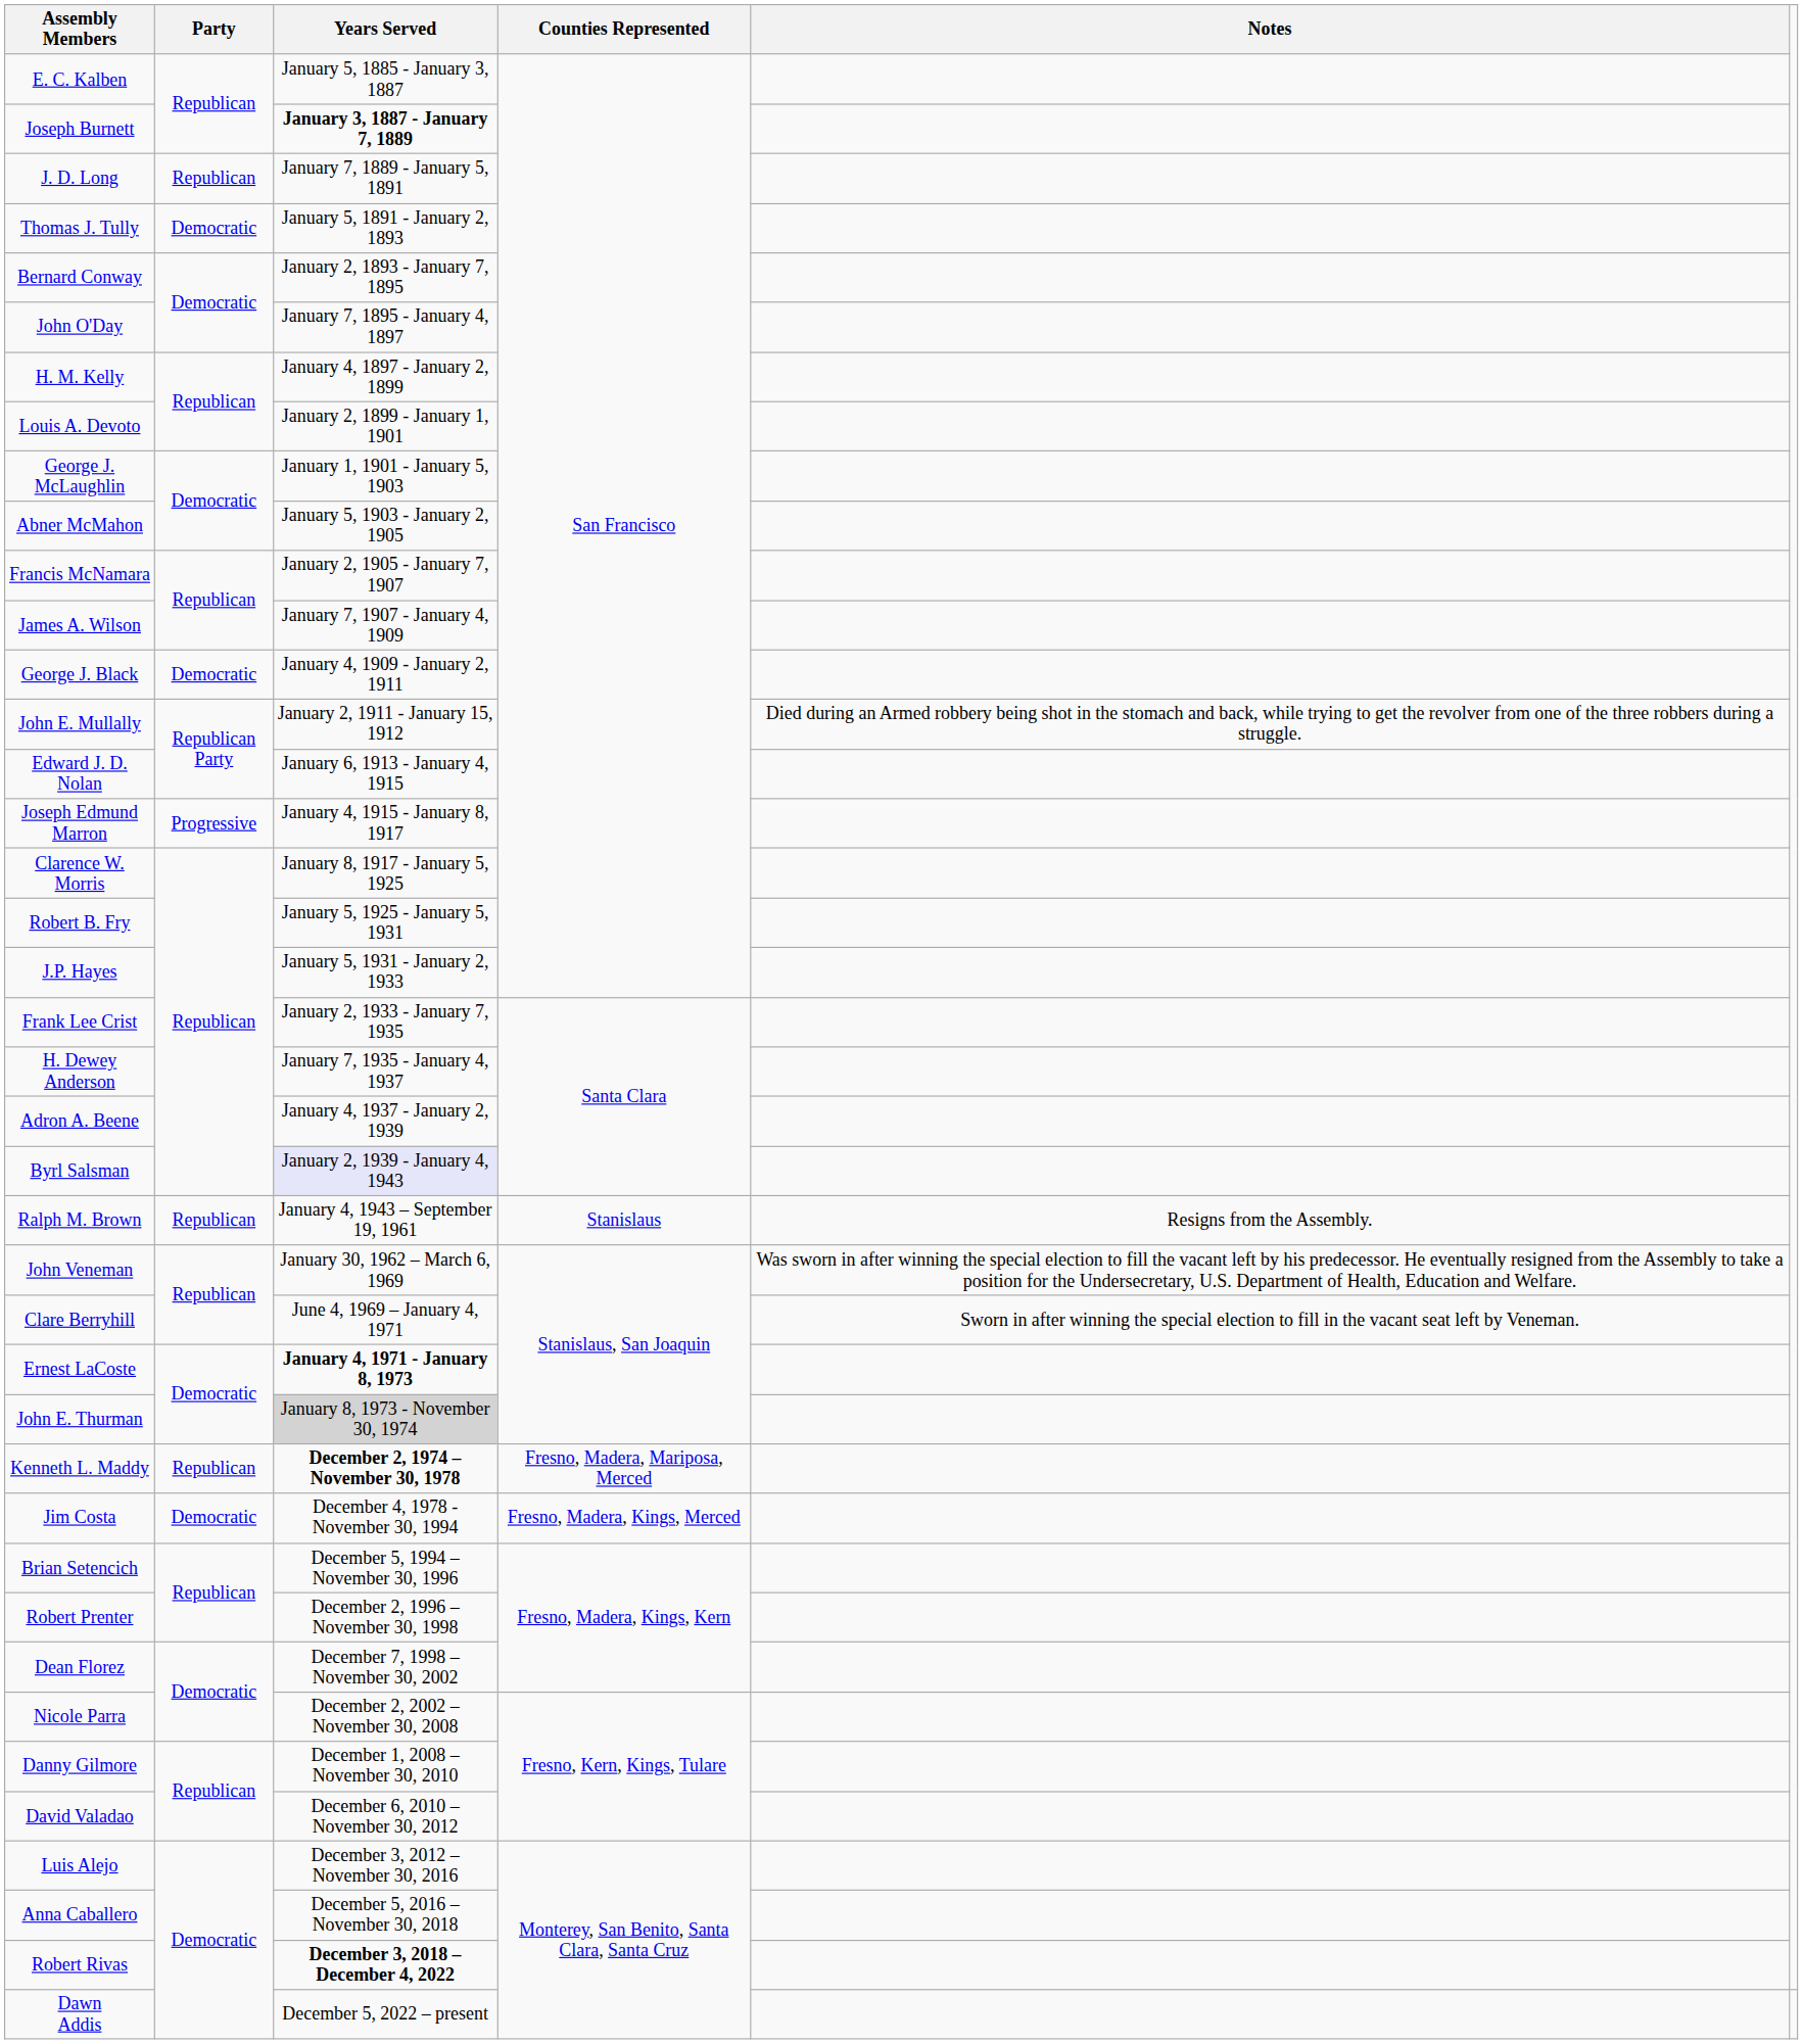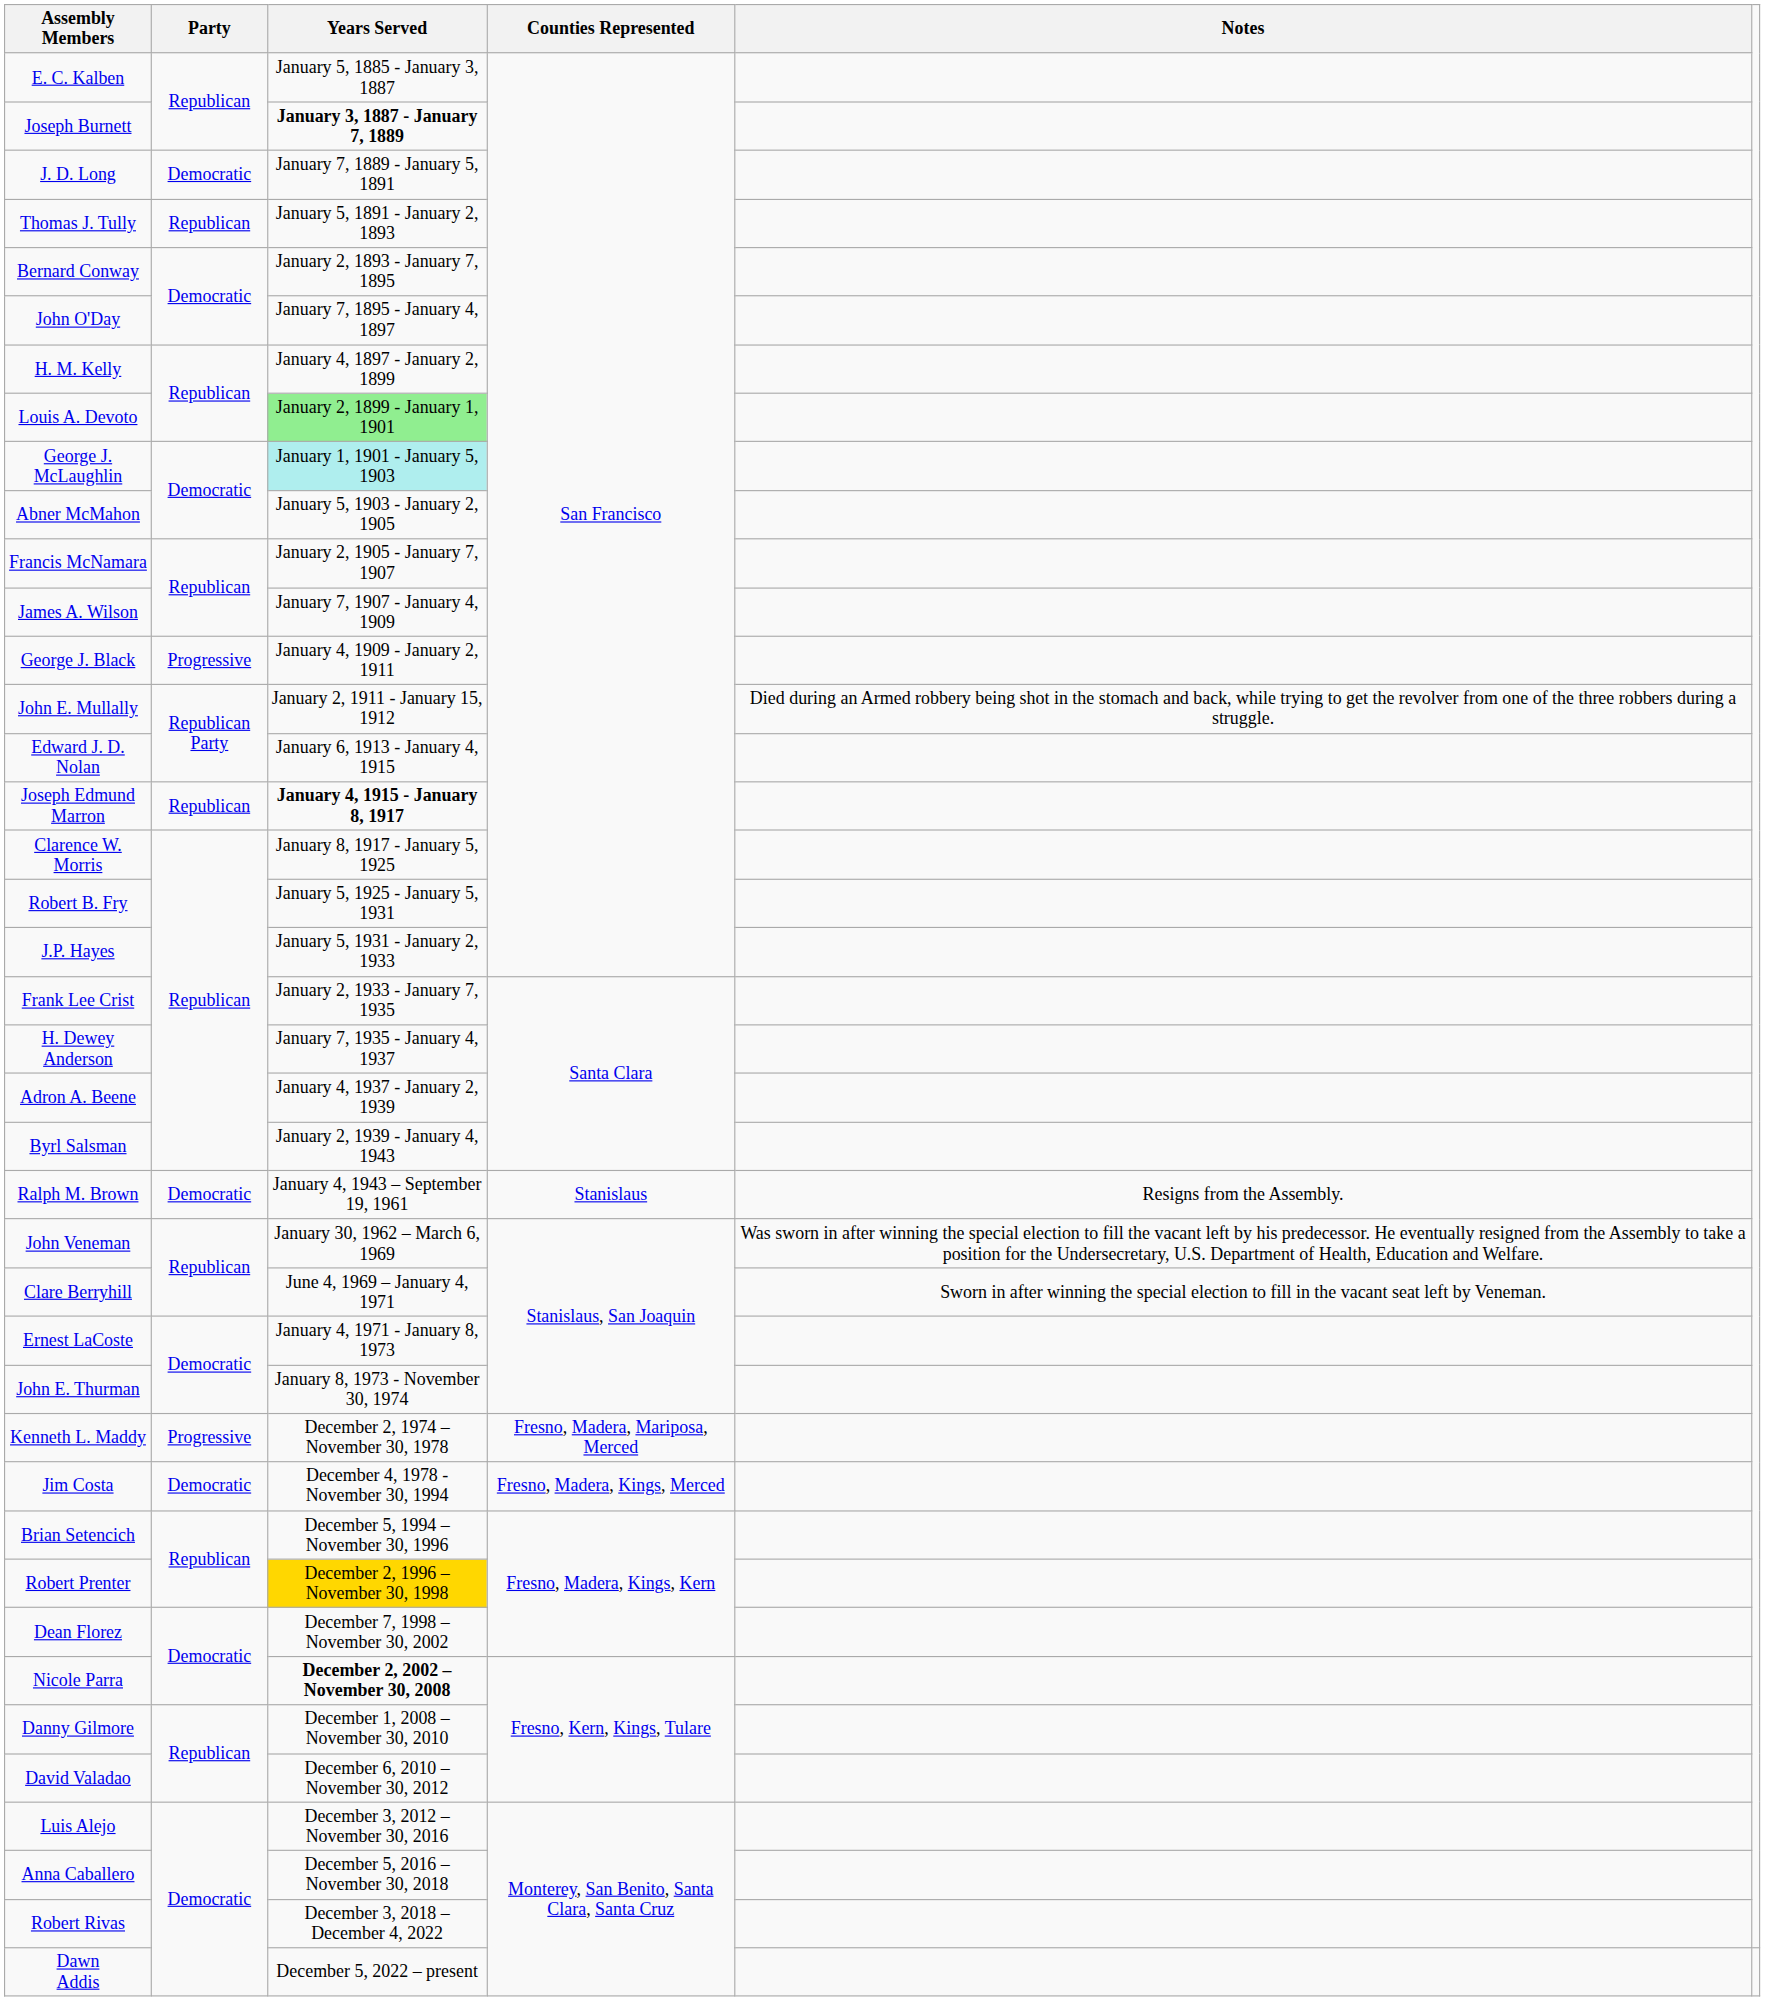 <table class=wikitable style="text-align:center">
 <tr>
 <th>Assembly Members</th>
 <th>Party</th>
 <th>Years Served</th>
 <th>Counties Represented</th>
 <th>Notes</th>
 </tr>
 <tr>
 <td><a href='#'>E. C. Kalben</a></td>
 <td rowspan=2 ><a href='#'>Republican</a></td>
 <td>January 5, 1885 - January 3, 1887</td>
 <td rowspan=19><a href='#'>San Francisco</a></td>
 <td></td>
 </tr>
 <tr>
 <td><a href='#'>Joseph Burnett</a></td>
 <td><strong>January 3, 1887 - January 7, 1889</strong></td>
 <td></td>
 </tr>
 <tr>
 <td><a href='#'>J. D. Long</a></td>
-<td><a href='#'>Republican</a></td>
+<td><a href='#'>Democratic</a></td>
 <td>January 7, 1889 - January 5, 1891</td>
 <td></td>
 </tr>
 <tr>
 <td><a href='#'>Thomas J. Tully</a></td>
-<td><a href='#'>Democratic</a></td>
+<td><a href='#'>Republican</a></td>
 <td>January 5, 1891 - January 2, 1893</td>
 <td></td>
 </tr>
 <tr>
 <td><a href='#'>Bernard Conway</a></td>
 <td rowspan=2 ><a href='#'>Democratic</a></td>
 <td>January 2, 1893 - January 7, 1895</td>
 <td></td>
 </tr>
 <tr>
 <td><a href='#'>John O'Day</a></td>
 <td>January 7, 1895 - January 4, 1897</td>
 <td></td>
 </tr>
 <tr>
 <td><a href='#'>H. M. Kelly</a></td>
 <td rowspan=2 ><a href='#'>Republican</a></td>
 <td>January 4, 1897 - January 2, 1899</td>
 <td></td>
 </tr>
 <tr>
 <td><a href='#'>Louis A. Devoto</a></td>
-<td>January 2, 1899 - January 1, 1901</td>
+<td style="background: lightgreen;">January 2, 1899 - January 1, 1901</td>
 <td></td>
 </tr>
 <tr>
 <td><a href='#'>George J. McLaughlin</a></td>
 <td rowspan=2 ><a href='#'>Democratic</a></td>
-<td>January 1, 1901 - January 5, 1903</td>
+<td style="background: paleturquoise;">January 1, 1901 - January 5, 1903</td>
 <td></td>
 </tr>
 <tr>
 <td><a href='#'>Abner McMahon</a></td>
 <td>January 5, 1903 - January 2, 1905</td>
 <td></td>
 </tr>
 <tr>
 <td><a href='#'>Francis McNamara</a></td>
 <td rowspan=2 ><a href='#'>Republican</a></td>
 <td>January 2, 1905 - January 7, 1907</td>
 <td></td>
 </tr>
 <tr>
 <td><a href='#'>James A. Wilson</a></td>
 <td>January 7, 1907 - January 4, 1909</td>
 <td></td>
 </tr>
 <tr>
 <td><a href='#'>George J. Black</a></td>
-<td><a href='#'>Democratic</a></td>
+<td><a href='#'>Progressive</a></td>
 <td>January 4, 1909 - January 2, 1911</td>
 <td></td>
 </tr>
 <tr>
 <td><a href='#'>John E. Mullally</a></td>
 <td rowspan=2 ><a href='#'>Republican Party</a></td>
 <td>January 2, 1911 - January 15, 1912</td>
 <td>Died during an Armed robbery being shot in the stomach and back, while trying to get the revolver from one of the three robbers during a struggle.</td>
 </tr>
 <tr>
 <td><a href='#'>Edward J. D. Nolan</a></td>
 <td>January 6, 1913 - January 4, 1915</td>
 <td></td>
 </tr>
 <tr>
 <td><a href='#'>Joseph Edmund Marron</a></td>
-<td><a href='#'>Progressive</a></td>
-<td>January 4, 1915 - January 8, 1917</td>
+<td><a href='#'>Republican</a></td>
+<td><strong>January 4, 1915 - January 8, 1917</strong></td>
 <td></td>
 </tr>
 <tr>
 <td><a href='#'>Clarence W. Morris</a></td>
 <td rowspan=7 ><a href='#'>Republican</a></td>
 <td>January 8, 1917 - January 5, 1925</td>
 <td></td>
 </tr>
 <tr>
 <td><a href='#'>Robert B. Fry</a></td>
 <td>January 5, 1925 - January 5, 1931</td>
 <td></td>
 </tr>
 <tr>
 <td><a href='#'>J.P. Hayes</a></td>
 <td>January 5, 1931 - January 2, 1933</td>
 <td></td>
 </tr>
 <tr>
 <td><a href='#'>Frank Lee Crist</a></td>
 <td>January 2, 1933 - January 7, 1935</td>
 <td rowspan=4><a href='#'>Santa Clara</a></td>
 <td></td>
 </tr>
 <tr>
 <td><a href='#'>H. Dewey Anderson</a></td>
 <td>January 7, 1935 - January 4, 1937</td>
 <td></td>
 </tr>
 <tr>
 <td><a href='#'>Adron A. Beene</a></td>
 <td>January 4, 1937 - January 2, 1939</td>
 <td></td>
 </tr>
 <tr>
 <td><a href='#'>Byrl Salsman</a></td>
-<td style="background: lavender;">January 2, 1939 - January 4, 1943</td>
+<td>January 2, 1939 - January 4, 1943</td>
 <td></td>
 </tr>
 <tr>
 <td><a href='#'>Ralph M. Brown</a></td>
-<td><a href='#'>Republican</a></td>
+<td><a href='#'>Democratic</a></td>
 <td>January 4, 1943 – September 19, 1961</td>
 <td rowspan=2><a href='#'>Stanislaus</a></td>
 <td>Resigns from the Assembly.</td>
 </tr>
 <tr>
 <td rowspan=2><a href='#'>John Veneman</a></td>
 <td rowspan=3 ><a href='#'>Republican</a></td>
 <td rowspan=2>January 30, 1962 – March 6, 1969</td>
 <td rowspan=2>Was sworn in after winning the special election to fill the vacant left by his predecessor. He eventually resigned from the Assembly to take a position for the Undersecretary, U.S. Department of Health, Education and Welfare.</td>
 </tr>
 <tr>
 <td rowspan=4><a href='#'>Stanislaus</a>, <a href='#'>San Joaquin</a></td>
 </tr>
 <tr>
 <td><a href='#'>Clare Berryhill</a></td>
 <td>June 4, 1969 – January 4, 1971</td>
 <td>Sworn in after winning the special election to fill in the vacant seat left by Veneman.</td>
 </tr>
 <tr>
 <td><a href='#'>Ernest LaCoste</a></td>
 <td rowspan=2 ><a href='#'>Democratic</a></td>
-<td><strong>January 4, 1971 - January 8, 1973</strong></td>
+<td>January 4, 1971 - January 8, 1973</td>
 <td></td>
 </tr>
 <tr>
 <td><a href='#'>John E. Thurman</a></td>
-<td style="background: lightgrey;">January 8, 1973 - November 30, 1974</td>
+<td>January 8, 1973 - November 30, 1974</td>
 <td></td>
 </tr>
 <tr>
 <td><a href='#'>Kenneth L. Maddy</a></td>
-<td><a href='#'>Republican</a></td>
-<td><strong>December 2, 1974 – November 30, 1978</strong></td>
+<td><a href='#'>Progressive</a></td>
+<td>December 2, 1974 – November 30, 1978</td>
 <td rowspan=2><a href='#'>Fresno</a>, <a href='#'>Madera</a>, <a href='#'>Mariposa</a>, <a href='#'>Merced</a></td>
 <td></td>
 </tr>
 <tr>
 <td rowspan=2><a href='#'>Jim Costa</a></td>
 <td rowspan=2 ><a href='#'>Democratic</a></td>
 <td rowspan=2>December 4, 1978 - November 30, 1994</td>
 <td rowspan=2></td>
 </tr>
 <tr>
 <td><a href='#'>Fresno</a>, <a href='#'>Madera</a>, <a href='#'>Kings</a>, <a href='#'>Merced</a></td>
 </tr>
 <tr>
 <td><a href='#'>Brian Setencich</a></td>
 <td rowspan=2 ><a href='#'>Republican</a></td>
 <td>December 5, 1994 – November 30, 1996</td>
 <td rowspan=3><a href='#'>Fresno</a>, <a href='#'>Madera</a>, <a href='#'>Kings</a>, <a href='#'>Kern</a></td>
 <td></td>
 </tr>
 <tr>
 <td><a href='#'>Robert Prenter</a></td>
-<td>December 2, 1996 – November 30, 1998</td>
+<td style="background: gold;">December 2, 1996 – November 30, 1998</td>
 <td></td>
 </tr>
 <tr>
 <td><a href='#'>Dean Florez</a></td>
 <td rowspan=2 ><a href='#'>Democratic</a></td>
 <td>December 7, 1998 – November 30, 2002</td>
 <td></td>
 </tr>
 <tr>
 <td><a href='#'>Nicole Parra</a></td>
-<td>December 2, 2002 – November 30, 2008</td>
+<td><strong>December 2, 2002 – November 30, 2008</strong></td>
 <td rowspan=3><a href='#'>Fresno</a>, <a href='#'>Kern</a>, <a href='#'>Kings</a>, <a href='#'>Tulare</a></td>
 <td></td>
 </tr>
 <tr>
 <td><a href='#'>Danny Gilmore</a></td>
 <td rowspan=2 ><a href='#'>Republican</a></td>
 <td>December 1, 2008 – November 30, 2010</td>
 <td></td>
 </tr>
 <tr>
 <td><a href='#'>David Valadao</a></td>
 <td>December 6, 2010 – November 30, 2012</td>
 <td></td>
 </tr>
 <tr>
 <td><a href='#'>Luis Alejo</a></td>
 <td rowspan=4 ><a href='#'>Democratic</a></td>
 <td>December 3, 2012 – November 30, 2016</td>
 <td rowspan="4"><a href='#'>Monterey</a>, <a href='#'>San Benito</a>, <a href='#'>Santa Clara</a>, <a href='#'>Santa Cruz</a></td>
 <td></td>
 </tr>
 <tr>
 <td><a href='#'>Anna Caballero</a></td>
 <td>December 5, 2016 – November 30, 2018</td>
 <td></td>
 </tr>
 <tr>
 <td><a href='#'>Robert Rivas</a></td>
-<td><strong>December 3, 2018 – December 4, 2022</strong></td>
+<td>December 3, 2018 – December 4, 2022</td>
 <td></td>
 </tr>
 <tr>
 <td><a href='#'>Dawn</a><br><a href='#'>Addis</a></td>
 <td>December 5, 2022 – present</td>
 <td></td>
 <td></td>
 </tr>
 </table>
